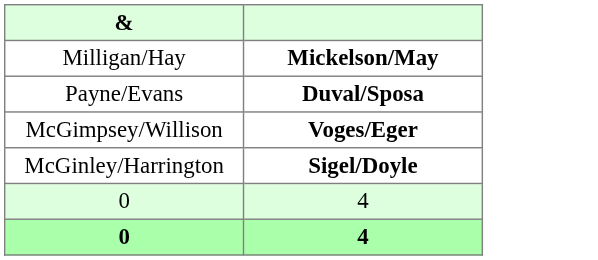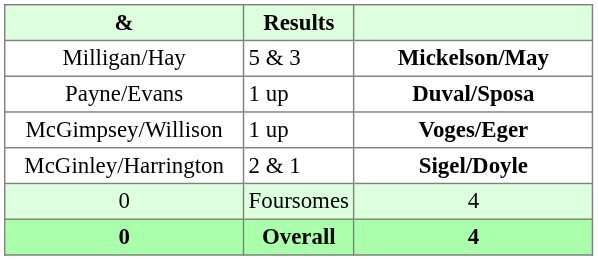 <table border="1" cellpadding="3" style="border-collapse:collapse; text-align:center;">
 <tr style="background:#ddffdd;">
 <th width=160> & </th>
+<th>Results</th>
 <th width=160></th>
 </tr>
 <tr>
 <td>Milligan/Hay</td>
+<td align=left> 5 & 3</td>
 <td><strong>Mickelson/May</strong></td>
 </tr>
 <tr>
 <td>Payne/Evans</td>
+<td align=left> 1 up</td>
 <td><strong>Duval/Sposa</strong></td>
 </tr>
 <tr>
 <td>McGimpsey/Willison</td>
+<td align=left> 1 up</td>
 <td><strong>Voges/Eger</strong></td>
 </tr>
 <tr>
 <td>McGinley/Harrington</td>
+<td align=left> 2 & 1</td>
 <td><strong>Sigel/Doyle</strong></td>
 </tr>
 <tr style="background:#ddffdd;">
 <td>0</td>
+<td>Foursomes</td>
 <td>4</td>
 </tr>
 <tr style="background:#aaffaa;">
 <th>0</th>
+<th>Overall</th>
 <th>4</th>
 </tr>
 </table>
